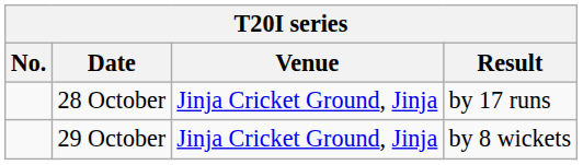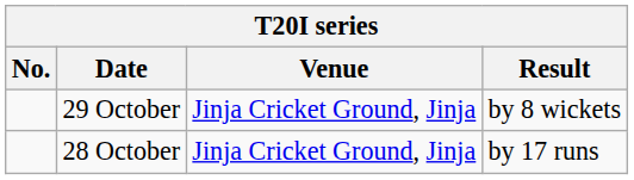 <table class="wikitable">
 <tr>
 <th colspan="4">T20I series</th>
 </tr>
 <tr>
 <th>No.</th>
 <th>Date</th>
 <th>Venue</th>
 <th>Result</th>
 </tr>
 <tr>
 <td></td>
+<td>29 October</td>
+<td><a href='#'>Jinja Cricket Ground</a>, <a href='#'>Jinja</a></td>
+<td> by 8 wickets</td>
+</tr>
+<tr>
+<td></td>
 <td>28 October</td>
 <td><a href='#'>Jinja Cricket Ground</a>, <a href='#'>Jinja</a></td>
 <td> by 17 runs</td>
 </tr>
-<tr>
-<td></td>
-<td>29 October</td>
-<td><a href='#'>Jinja Cricket Ground</a>, <a href='#'>Jinja</a></td>
-<td> by 8 wickets</td>
-</tr>
 </table>
